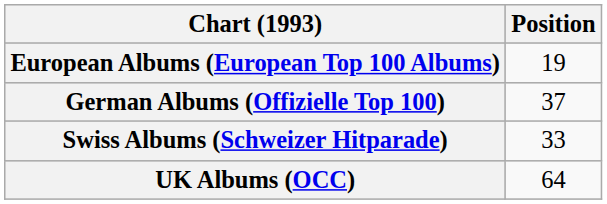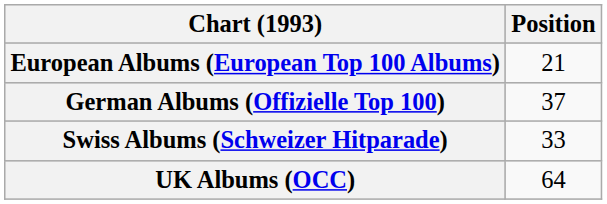 <table class="wikitable plainrowheaders sortable" style="text-align:center">
 <tr>
 <th>Chart (1993)</th>
 <th>Position</th>
 </tr>
 <tr>
 <th scope="row">European Albums (<a href='#'>European Top 100 Albums</a>)</th>
-<td>19</td>
+<td>21</td>
 </tr>
 <tr>
 <th scope="row">German Albums (<a href='#'>Offizielle Top 100</a>)</th>
 <td>37</td>
 </tr>
 <tr>
 <th scope="row">Swiss Albums (<a href='#'>Schweizer Hitparade</a>)</th>
 <td>33</td>
 </tr>
 <tr>
 <th scope="row">UK Albums (<a href='#'>OCC</a>)</th>
 <td>64</td>
 </tr>
 </table>
